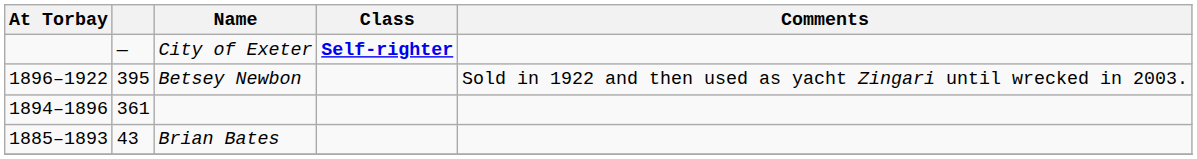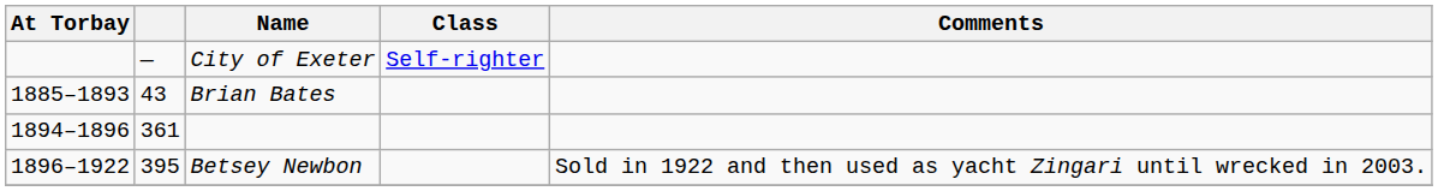 <table class="wikitable sortable">
 <tr>
 <th>At Torbay</th>
 <th></th>
 <th>Name</th>
 <th>Class</th>
 <th class=unsortable>Comments</th>
 </tr>
 <tr>
 <td></td>
 <td>—</td>
 <td><em>City of Exeter</em></td>
-<td><strong><a href='#'>Self-righter</a></strong></td>
+<td><a href='#'>Self-righter</a></td>
+<td></td>
+</tr>
+<tr>
+<td>1885–1893</td>
+<td>43</td>
+<td><em>Brian Bates</em></td>
+<td></td>
+<td></td>
+</tr>
+<tr>
+<td>1894–1896</td>
+<td>361</td>
+<td></td>
+<td></td>
 <td></td>
 </tr>
 <tr>
 <td>1896–1922</td>
 <td>395</td>
 <td><em>Betsey Newbon</em></td>
 <td></td>
 <td>Sold in 1922 and then used as yacht <em>Zingari</em> until wrecked in 2003.</td>
 </tr>
 <tr>
-<td>1894–1896</td>
-<td>361</td>
-<td></td>
-<td></td>
-<td></td>
-</tr>
-<tr>
-<td>1885–1893</td>
-<td>43</td>
-<td><em>Brian Bates</em></td>
-<td></td>
-<td></td>
-</tr>
-<tr>
 </tr>
 </table>
